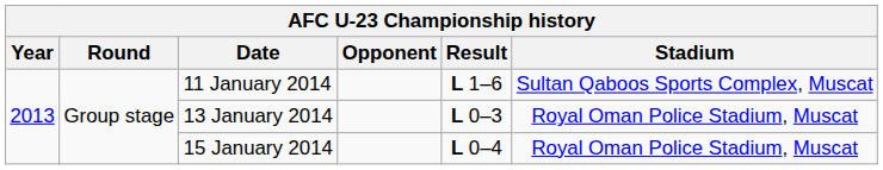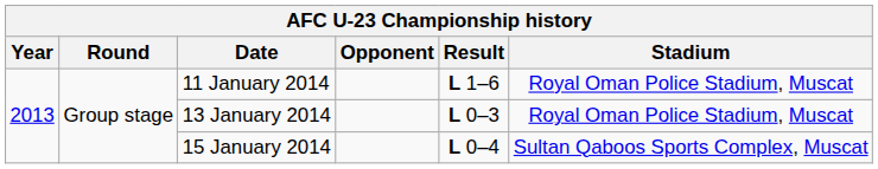 <table class="wikitable" style="text-align: center;font-size:100%;">
 <tr>
 <th colspan=6>AFC U-23 Championship history</th>
 </tr>
 <tr>
 <th>Year</th>
 <th>Round</th>
 <th>Date</th>
 <th>Opponent</th>
 <th>Result</th>
 <th>Stadium</th>
 </tr>
 <tr>
 <td rowspan=3> <a href='#'>2013</a></td>
 <td rowspan=3>Group stage</td>
 <td align="left">11 January 2014</td>
 <td align="left"></td>
 <td><strong>L</strong> 1–6</td>
-<td><a href='#'>Sultan Qaboos Sports Complex</a>, <a href='#'>Muscat</a></td>
+<td><a href='#'>Royal Oman Police Stadium</a>, <a href='#'>Muscat</a></td>
 </tr>
 <tr>
 <td align="left">13 January 2014</td>
 <td align="left"></td>
 <td><strong>L</strong> 0–3</td>
 <td><a href='#'>Royal Oman Police Stadium</a>, <a href='#'>Muscat</a></td>
 </tr>
 <tr>
 <td align="left">15 January 2014</td>
 <td align="left"></td>
 <td><strong>L</strong> 0–4</td>
-<td><a href='#'>Royal Oman Police Stadium</a>, <a href='#'>Muscat</a></td>
+<td><a href='#'>Sultan Qaboos Sports Complex</a>, <a href='#'>Muscat</a></td>
 </tr>
 </table>
